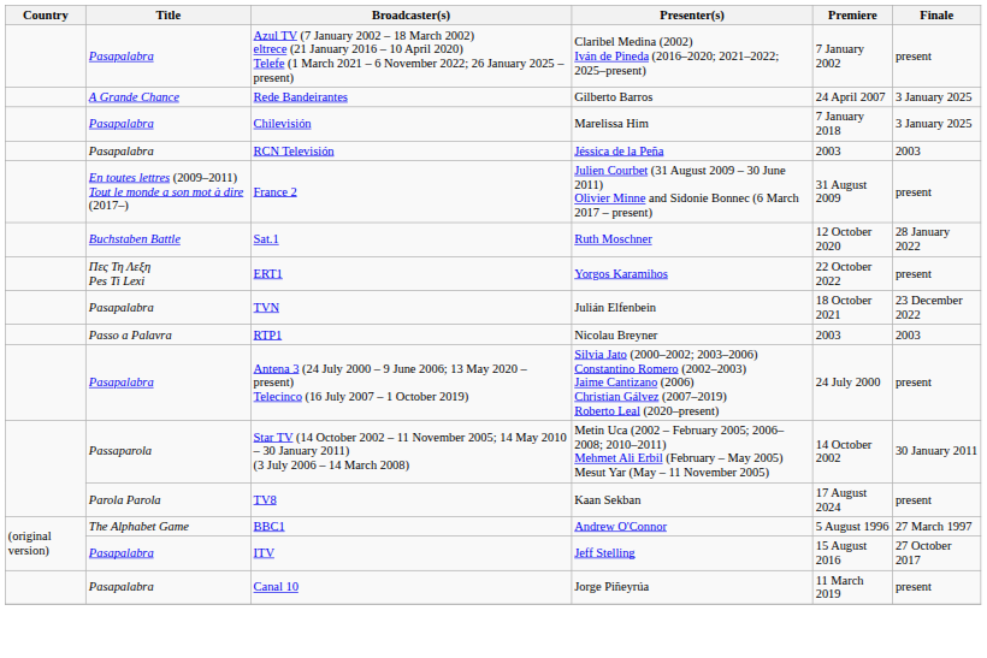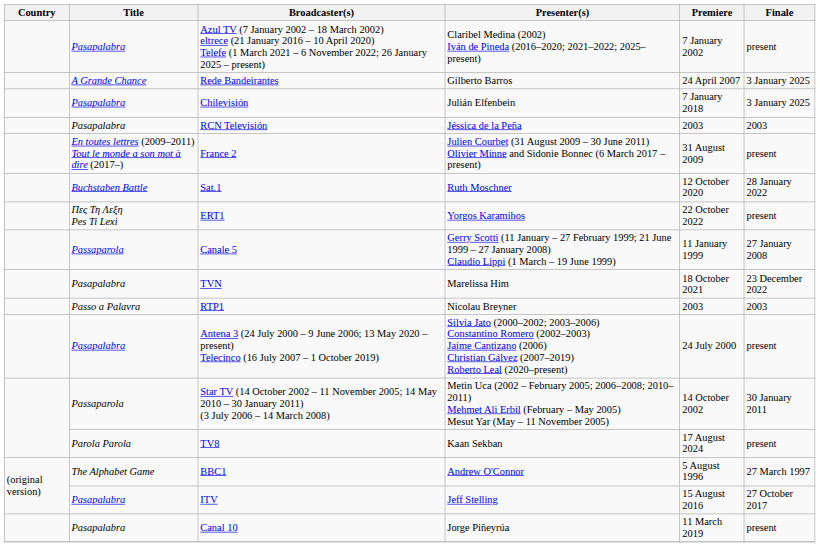 <table class="wikitable">
 <tr>
 <th>Country</th>
 <th>Title</th>
 <th>Broadcaster(s)</th>
 <th>Presenter(s)</th>
 <th>Premiere</th>
 <th>Finale</th>
 </tr>
 <tr>
 <td></td>
 <td><em><a href='#'>Pasapalabra</a></em></td>
 <td><a href='#'>Azul TV</a> (7 January 2002 – 18 March 2002)<br><a href='#'>eltrece</a> (21 January 2016 – 10 April 2020)<br><a href='#'>Telefe</a> (1 March 2021 – 6 November 2022; 26 January 2025 – present)</td>
 <td>Claribel Medina (2002)<br><a href='#'>Iván de Pineda</a> (2016–2020; 2021–2022; 2025–present)</td>
 <td>7 January 2002</td>
 <td>present</td>
 </tr>
 <tr>
 <td></td>
 <td><em><a href='#'>A Grande Chance</a></em></td>
 <td><a href='#'>Rede Bandeirantes</a></td>
 <td>Gilberto Barros</td>
 <td>24 April 2007</td>
 <td>3 January 2025</td>
 </tr>
 <tr>
 <td></td>
 <td><em><a href='#'>Pasapalabra</a> </em></td>
 <td><a href='#'>Chilevisión</a></td>
-<td>Marelissa Him</td>
+<td>Julián Elfenbein</td>
 <td>7 January 2018</td>
 <td>3 January 2025</td>
 </tr>
 <tr>
 <td></td>
 <td><em>Pasapalabra</em></td>
 <td><a href='#'>RCN Televisión</a></td>
 <td><a href='#'>Jéssica de la Peña</a></td>
 <td>2003</td>
 <td>2003</td>
 </tr>
 <tr>
 <td></td>
 <td><em><a href='#'>En toutes lettres</a></em> (2009–2011)<br><em><a href='#'>Tout le monde a son mot à dire</a></em> (2017–)</td>
 <td><a href='#'>France 2</a></td>
 <td><a href='#'>Julien Courbet</a> (31 August 2009 – 30 June 2011)<br><a href='#'>Olivier Minne</a> and Sidonie Bonnec (6 March 2017 – present)</td>
 <td>31 August 2009</td>
 <td>present</td>
 </tr>
 <tr>
 <td></td>
 <td><em><a href='#'>Buchstaben Battle</a></em></td>
 <td><a href='#'>Sat.1</a></td>
 <td><a href='#'>Ruth Moschner</a></td>
 <td>12 October 2020</td>
 <td>28 January 2022</td>
 </tr>
 <tr>
 <td></td>
 <td><em>Πες Τη Λεξη</em><br><em>Pes Ti Lexi</em></td>
 <td><a href='#'>ERT1</a></td>
 <td><a href='#'>Yorgos Karamihos</a></td>
 <td>22 October 2022</td>
 <td>present</td>
 </tr>
 <tr>
 <td></td>
+<td><em><a href='#'>Passaparola</a></em></td>
+<td><a href='#'>Canale 5</a></td>
+<td><a href='#'>Gerry Scotti</a> (11 January – 27 February 1999; 21 June 1999 – 27 January 2008)<br><a href='#'>Claudio Lippi</a> (1 March – 19 June 1999)</td>
+<td>11 January 1999</td>
+<td>27 January 2008</td>
+</tr>
+<tr>
+<td></td>
 <td><em>Pasapalabra</em></td>
 <td><a href='#'>TVN</a></td>
-<td>Julián Elfenbein</td>
+<td>Marelissa Him</td>
 <td>18 October 2021</td>
 <td>23 December 2022</td>
 </tr>
 <tr>
 <td></td>
 <td><em>Passo a Palavra</em></td>
 <td><a href='#'>RTP1</a></td>
 <td>Nicolau Breyner</td>
 <td>2003</td>
 <td>2003</td>
 </tr>
 <tr>
 <td></td>
 <td><em><a href='#'>Pasapalabra</a></em></td>
 <td><a href='#'>Antena 3</a> (24 July 2000 – 9 June 2006; 13 May 2020 – present)<br><a href='#'>Telecinco</a> (16 July 2007 – 1 October 2019)</td>
 <td><a href='#'>Silvia Jato</a> (2000–2002; 2003–2006)<br><a href='#'>Constantino Romero</a> (2002–2003)<br><a href='#'>Jaime Cantizano</a> (2006)<br><a href='#'>Christian Gálvez</a> (2007–2019)<br><a href='#'>Roberto Leal</a> (2020–present)</td>
 <td>24 July 2000</td>
 <td>present</td>
 </tr>
 <tr>
 <td rowspan="2"></td>
 <td><em>Passaparola</em></td>
 <td><a href='#'>Star TV</a> (14 October 2002 – 11 November 2005; 14 May 2010 – 30 January 2011)<br> (3 July 2006 – 14 March 2008)</td>
 <td>Metin Uca (2002 – February 2005; 2006–2008; 2010–2011)<br><a href='#'>Mehmet Ali Erbil</a> (February – May 2005)<br>Mesut Yar (May – 11 November 2005)</td>
 <td>14 October 2002</td>
 <td>30 January 2011</td>
 </tr>
 <tr>
 <td><em>Parola Parola</em></td>
 <td><a href='#'>TV8</a></td>
 <td>Kaan Sekban</td>
 <td>17 August 2024</td>
 <td>present</td>
 </tr>
 <tr>
 <td rowspan="2"> (original version)</td>
 <td><em>The Alphabet Game</em></td>
 <td><a href='#'>BBC1</a></td>
 <td><a href='#'>Andrew O'Connor</a></td>
 <td>5 August 1996</td>
 <td>27 March 1997</td>
 </tr>
 <tr>
 <td><em><a href='#'>Pasapalabra</a></em></td>
 <td><a href='#'>ITV</a></td>
 <td><a href='#'>Jeff Stelling</a></td>
 <td>15 August 2016</td>
 <td>27 October 2017</td>
 </tr>
 <tr>
 <td></td>
 <td><em>Pasapalabra</em></td>
 <td><a href='#'>Canal 10</a></td>
 <td>Jorge Piñeyrúa</td>
 <td>11 March 2019</td>
 <td>present</td>
 </tr>
 <tr>
 </tr>
 </table>
